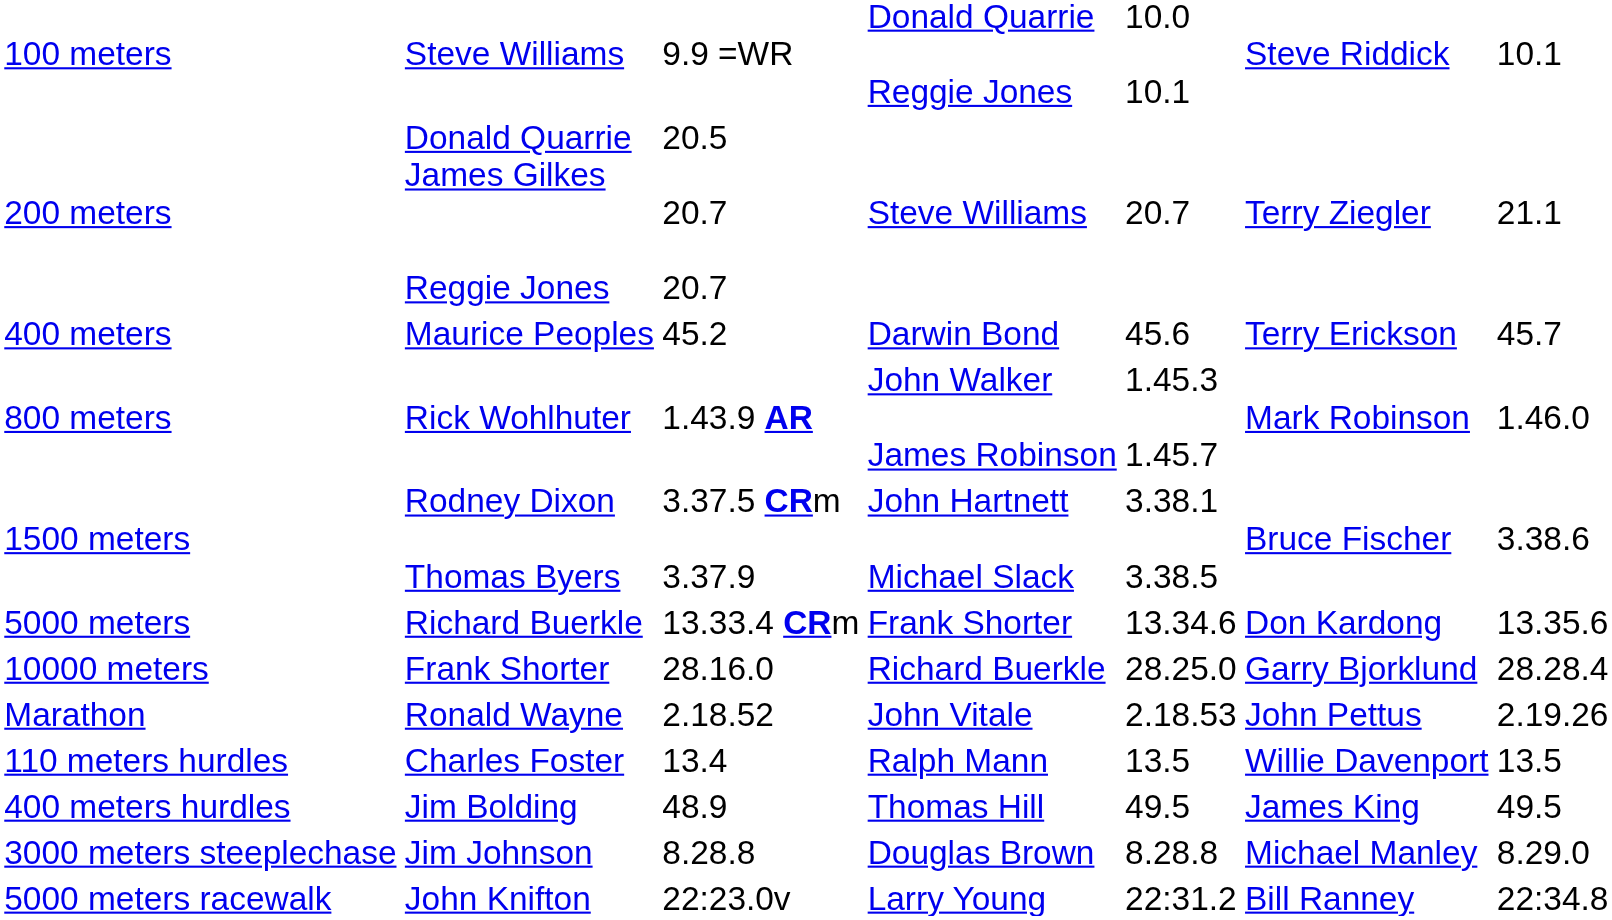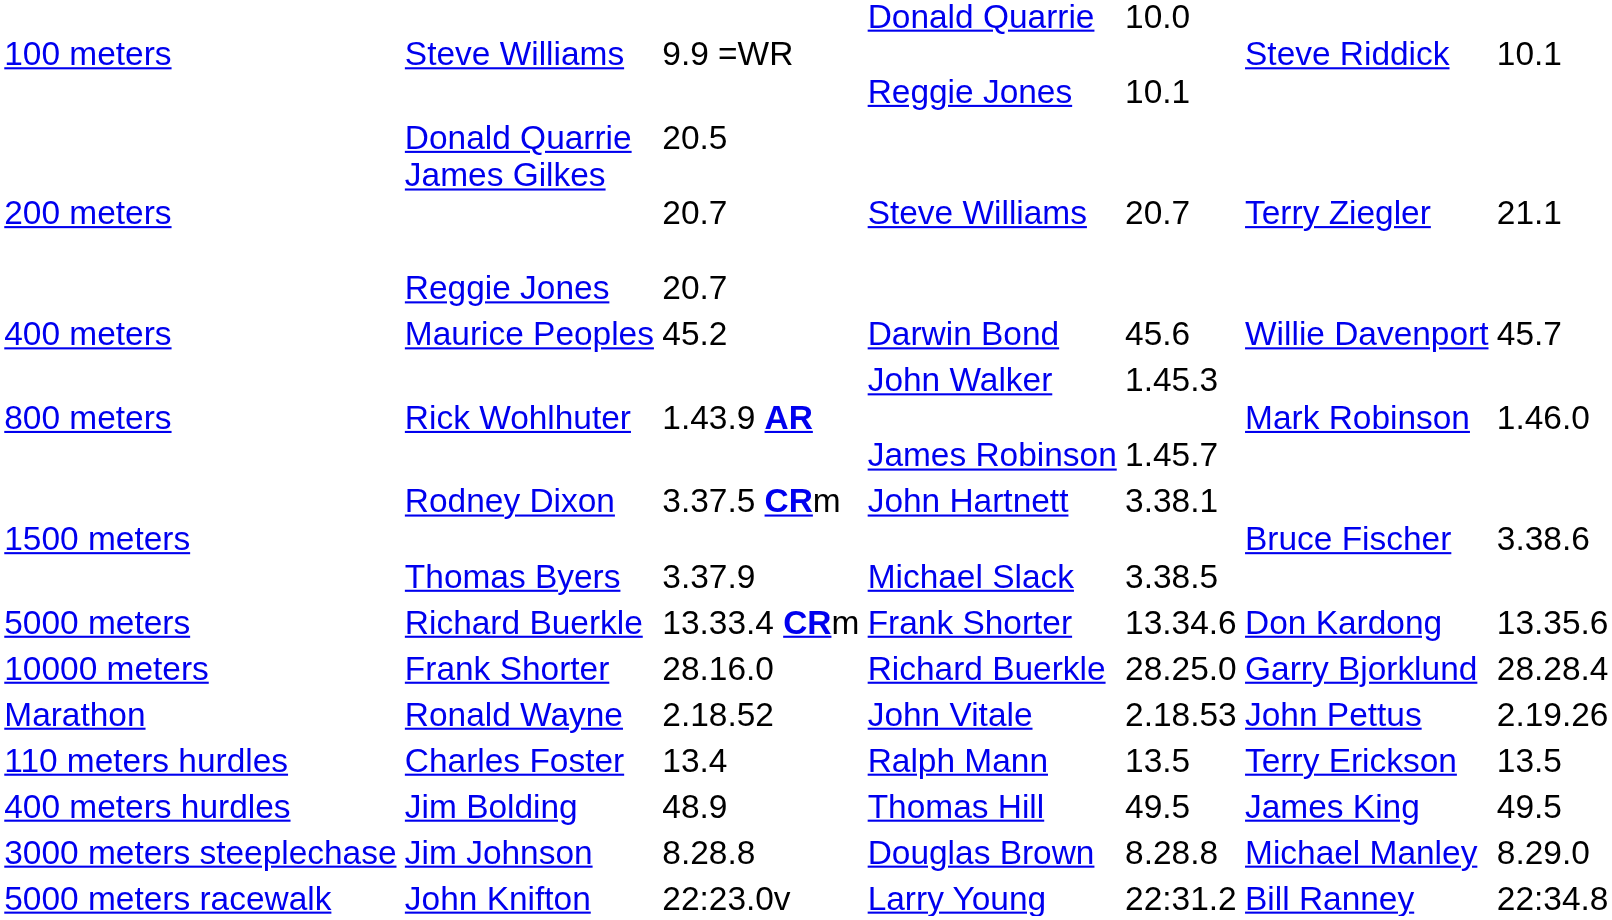 <table>
 <tr>
 <td><a href='#'>100 meters</a></td>
 <td><a href='#'>Steve Williams</a></td>
 <td>9.9	=WR</td>
 <td><a href='#'>Donald Quarrie</a><br><br><a href='#'>Reggie Jones</a></td>
 <td>10.0<br><br>10.1</td>
 <td><a href='#'>Steve Riddick</a></td>
 <td>10.1</td>
 </tr>
 <tr>
 <td><a href='#'>200 meters</a></td>
 <td><a href='#'>Donald Quarrie</a><br><a href='#'>James Gilkes</a><br><br><br><a href='#'>Reggie Jones</a></td>
 <td>20.5<br><br>20.7<br><br>20.7</td>
 <td><a href='#'>Steve Williams</a></td>
 <td>20.7</td>
 <td><a href='#'>Terry Ziegler</a></td>
 <td>21.1</td>
 </tr>
 <tr>
 <td><a href='#'>400 meters</a></td>
 <td><a href='#'>Maurice Peoples</a></td>
 <td>45.2</td>
 <td><a href='#'>Darwin Bond</a></td>
 <td>45.6</td>
-<td><a href='#'>Terry Erickson</a></td>
+<td><a href='#'>Willie Davenport</a></td>
 <td>45.7</td>
 </tr>
 <tr>
 <td><a href='#'>800 meters</a></td>
 <td><a href='#'>Rick Wohlhuter</a></td>
 <td>1.43.9  <strong><a href='#'>AR</a></strong></td>
 <td><a href='#'>John Walker</a><br><br><a href='#'>James Robinson</a></td>
 <td>1.45.3<br><br>1.45.7</td>
 <td><a href='#'>Mark Robinson</a></td>
 <td>1.46.0</td>
 </tr>
 <tr>
 <td><a href='#'>1500 meters</a></td>
 <td><a href='#'>Rodney Dixon</a><br><br><a href='#'>Thomas Byers</a></td>
 <td>3.37.5 <strong><a href='#'>CR</a></strong>m<br><br>3.37.9</td>
 <td><a href='#'>John Hartnett</a><br><br><a href='#'>Michael Slack</a></td>
 <td>3.38.1<br><br>3.38.5</td>
 <td><a href='#'>Bruce Fischer</a></td>
 <td>3.38.6</td>
 </tr>
 <tr>
 <td><a href='#'>5000 meters</a></td>
 <td><a href='#'>Richard Buerkle</a></td>
 <td>13.33.4 <strong><a href='#'>CR</a></strong>m</td>
 <td><a href='#'>Frank Shorter</a></td>
 <td>13.34.6</td>
 <td><a href='#'>Don Kardong</a></td>
 <td>13.35.6</td>
 </tr>
 <tr>
 <td><a href='#'>10000 meters</a></td>
 <td><a href='#'>Frank Shorter</a></td>
 <td>28.16.0</td>
 <td><a href='#'>Richard Buerkle</a></td>
 <td>28.25.0</td>
 <td><a href='#'>Garry Bjorklund</a></td>
 <td>28.28.4</td>
 </tr>
 <tr>
 <td><a href='#'>Marathon</a></td>
 <td><a href='#'>Ronald Wayne</a></td>
 <td>2.18.52</td>
 <td><a href='#'>John Vitale</a></td>
 <td>2.18.53</td>
 <td><a href='#'>John Pettus</a></td>
 <td>2.19.26</td>
 </tr>
 <tr>
 <td><a href='#'>110 meters hurdles</a></td>
 <td><a href='#'>Charles Foster</a></td>
 <td>13.4</td>
 <td><a href='#'>Ralph Mann</a></td>
 <td>13.5</td>
-<td><a href='#'>Willie Davenport</a></td>
+<td><a href='#'>Terry Erickson</a></td>
 <td>13.5</td>
 </tr>
 <tr>
 <td><a href='#'>400 meters hurdles</a></td>
 <td><a href='#'>Jim Bolding</a></td>
 <td>48.9</td>
 <td><a href='#'>Thomas Hill</a></td>
 <td>49.5</td>
 <td><a href='#'>James King</a></td>
 <td>49.5</td>
 </tr>
 <tr>
 <td><a href='#'>3000 meters steeplechase</a></td>
 <td><a href='#'>Jim Johnson</a></td>
 <td>8.28.8</td>
 <td><a href='#'>Douglas Brown</a></td>
 <td>8.28.8</td>
 <td><a href='#'>Michael Manley</a></td>
 <td>8.29.0</td>
 </tr>
 <tr>
 <td><a href='#'>5000 meters racewalk</a></td>
 <td><a href='#'>John Knifton</a></td>
 <td>22:23.0v</td>
 <td><a href='#'>Larry Young</a></td>
 <td>22:31.2</td>
 <td><a href='#'>Bill Ranney</a></td>
 <td>22:34.8</td>
 </tr>
 </table>
